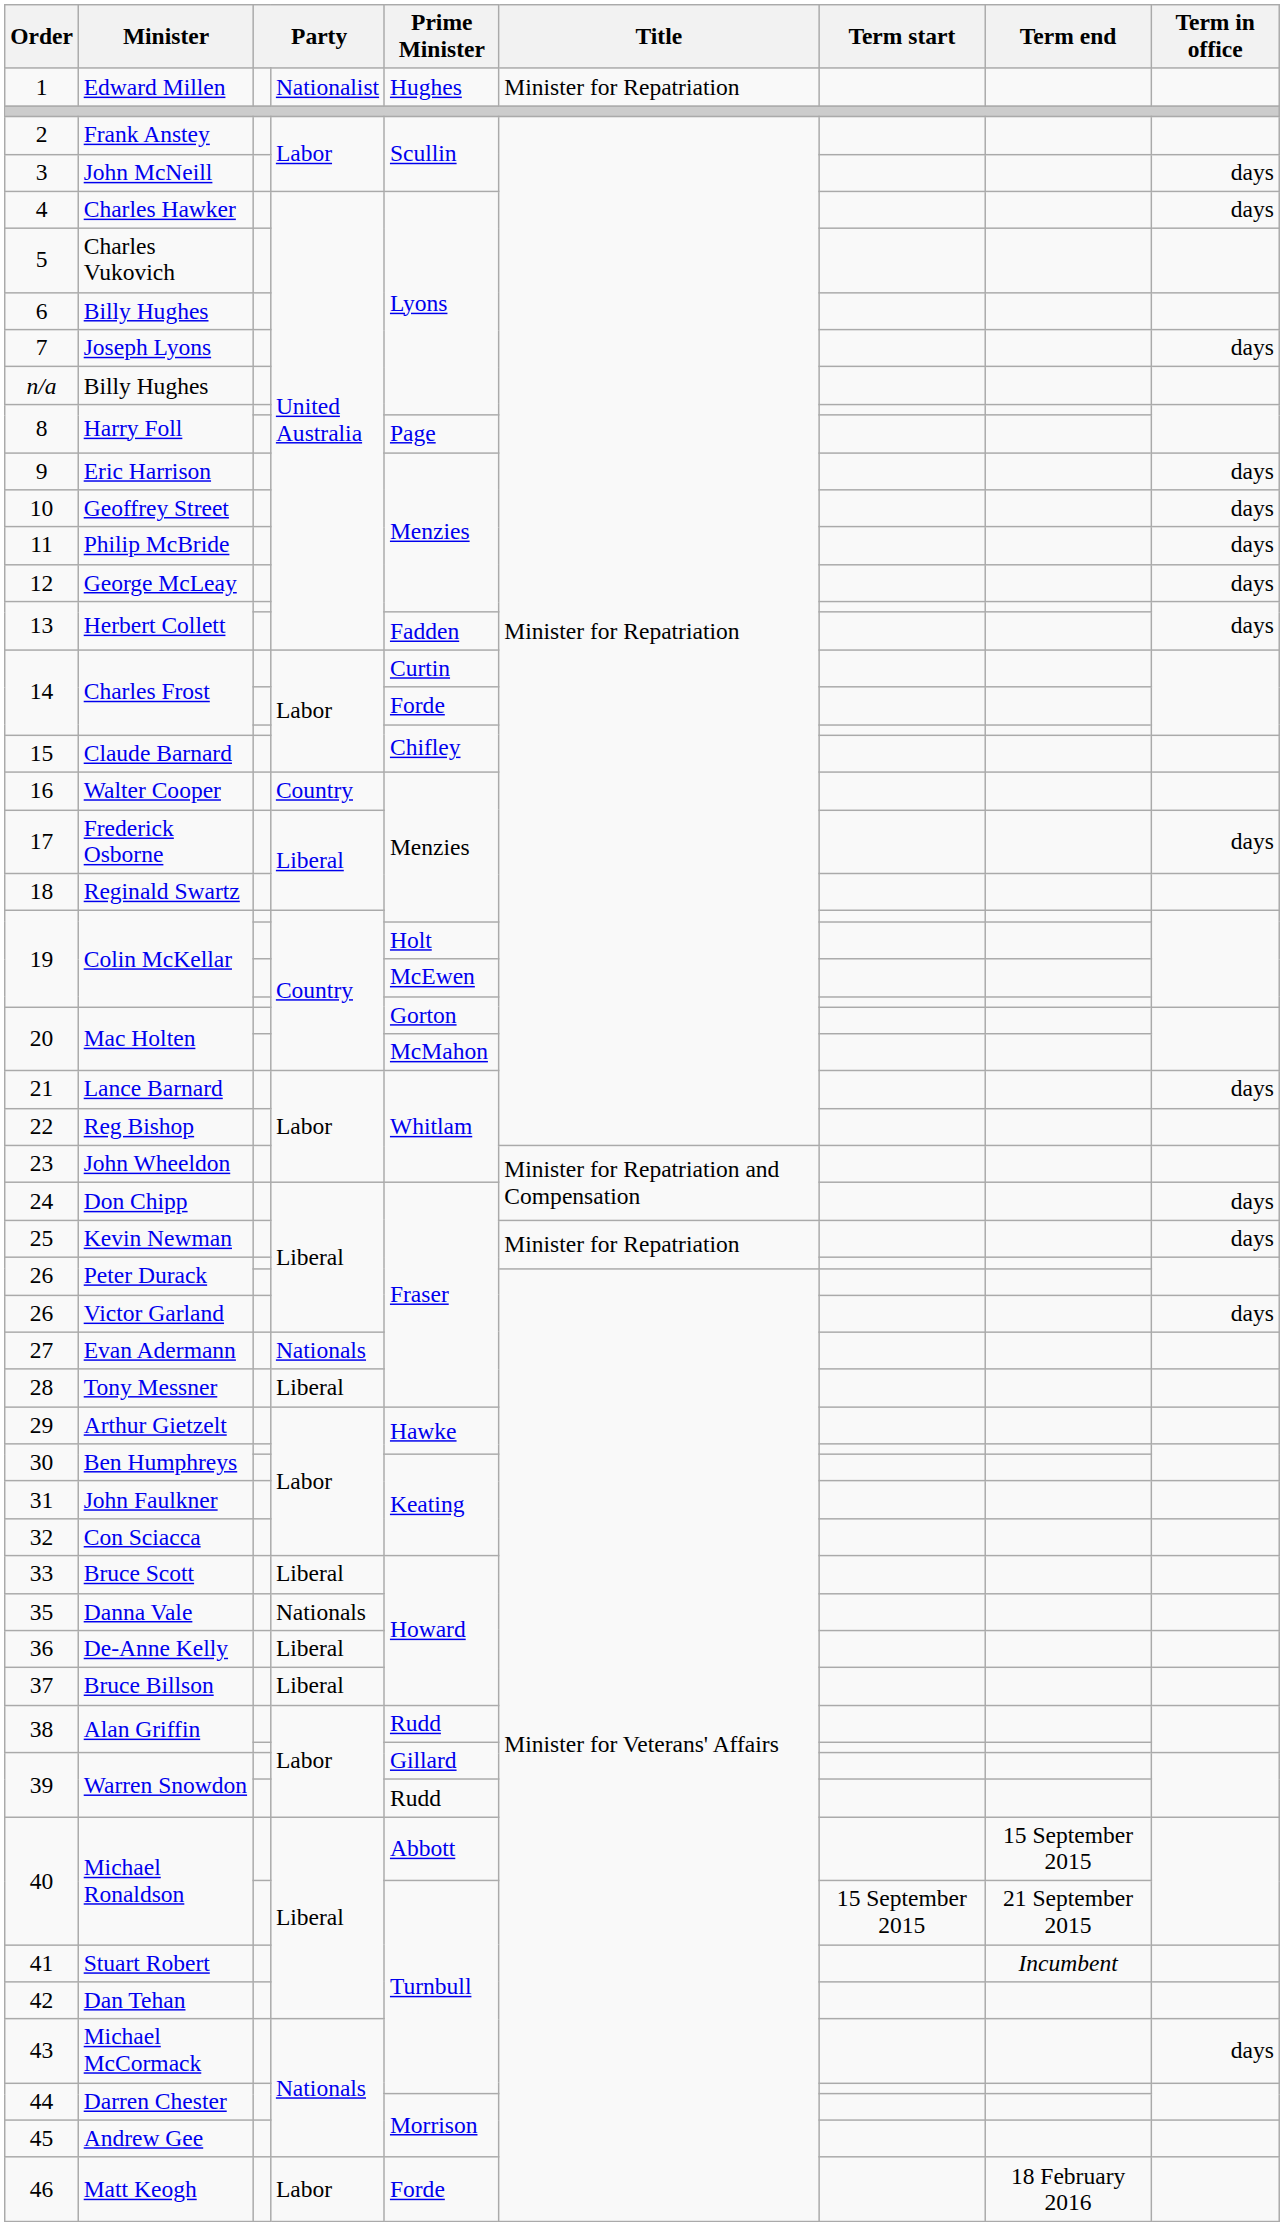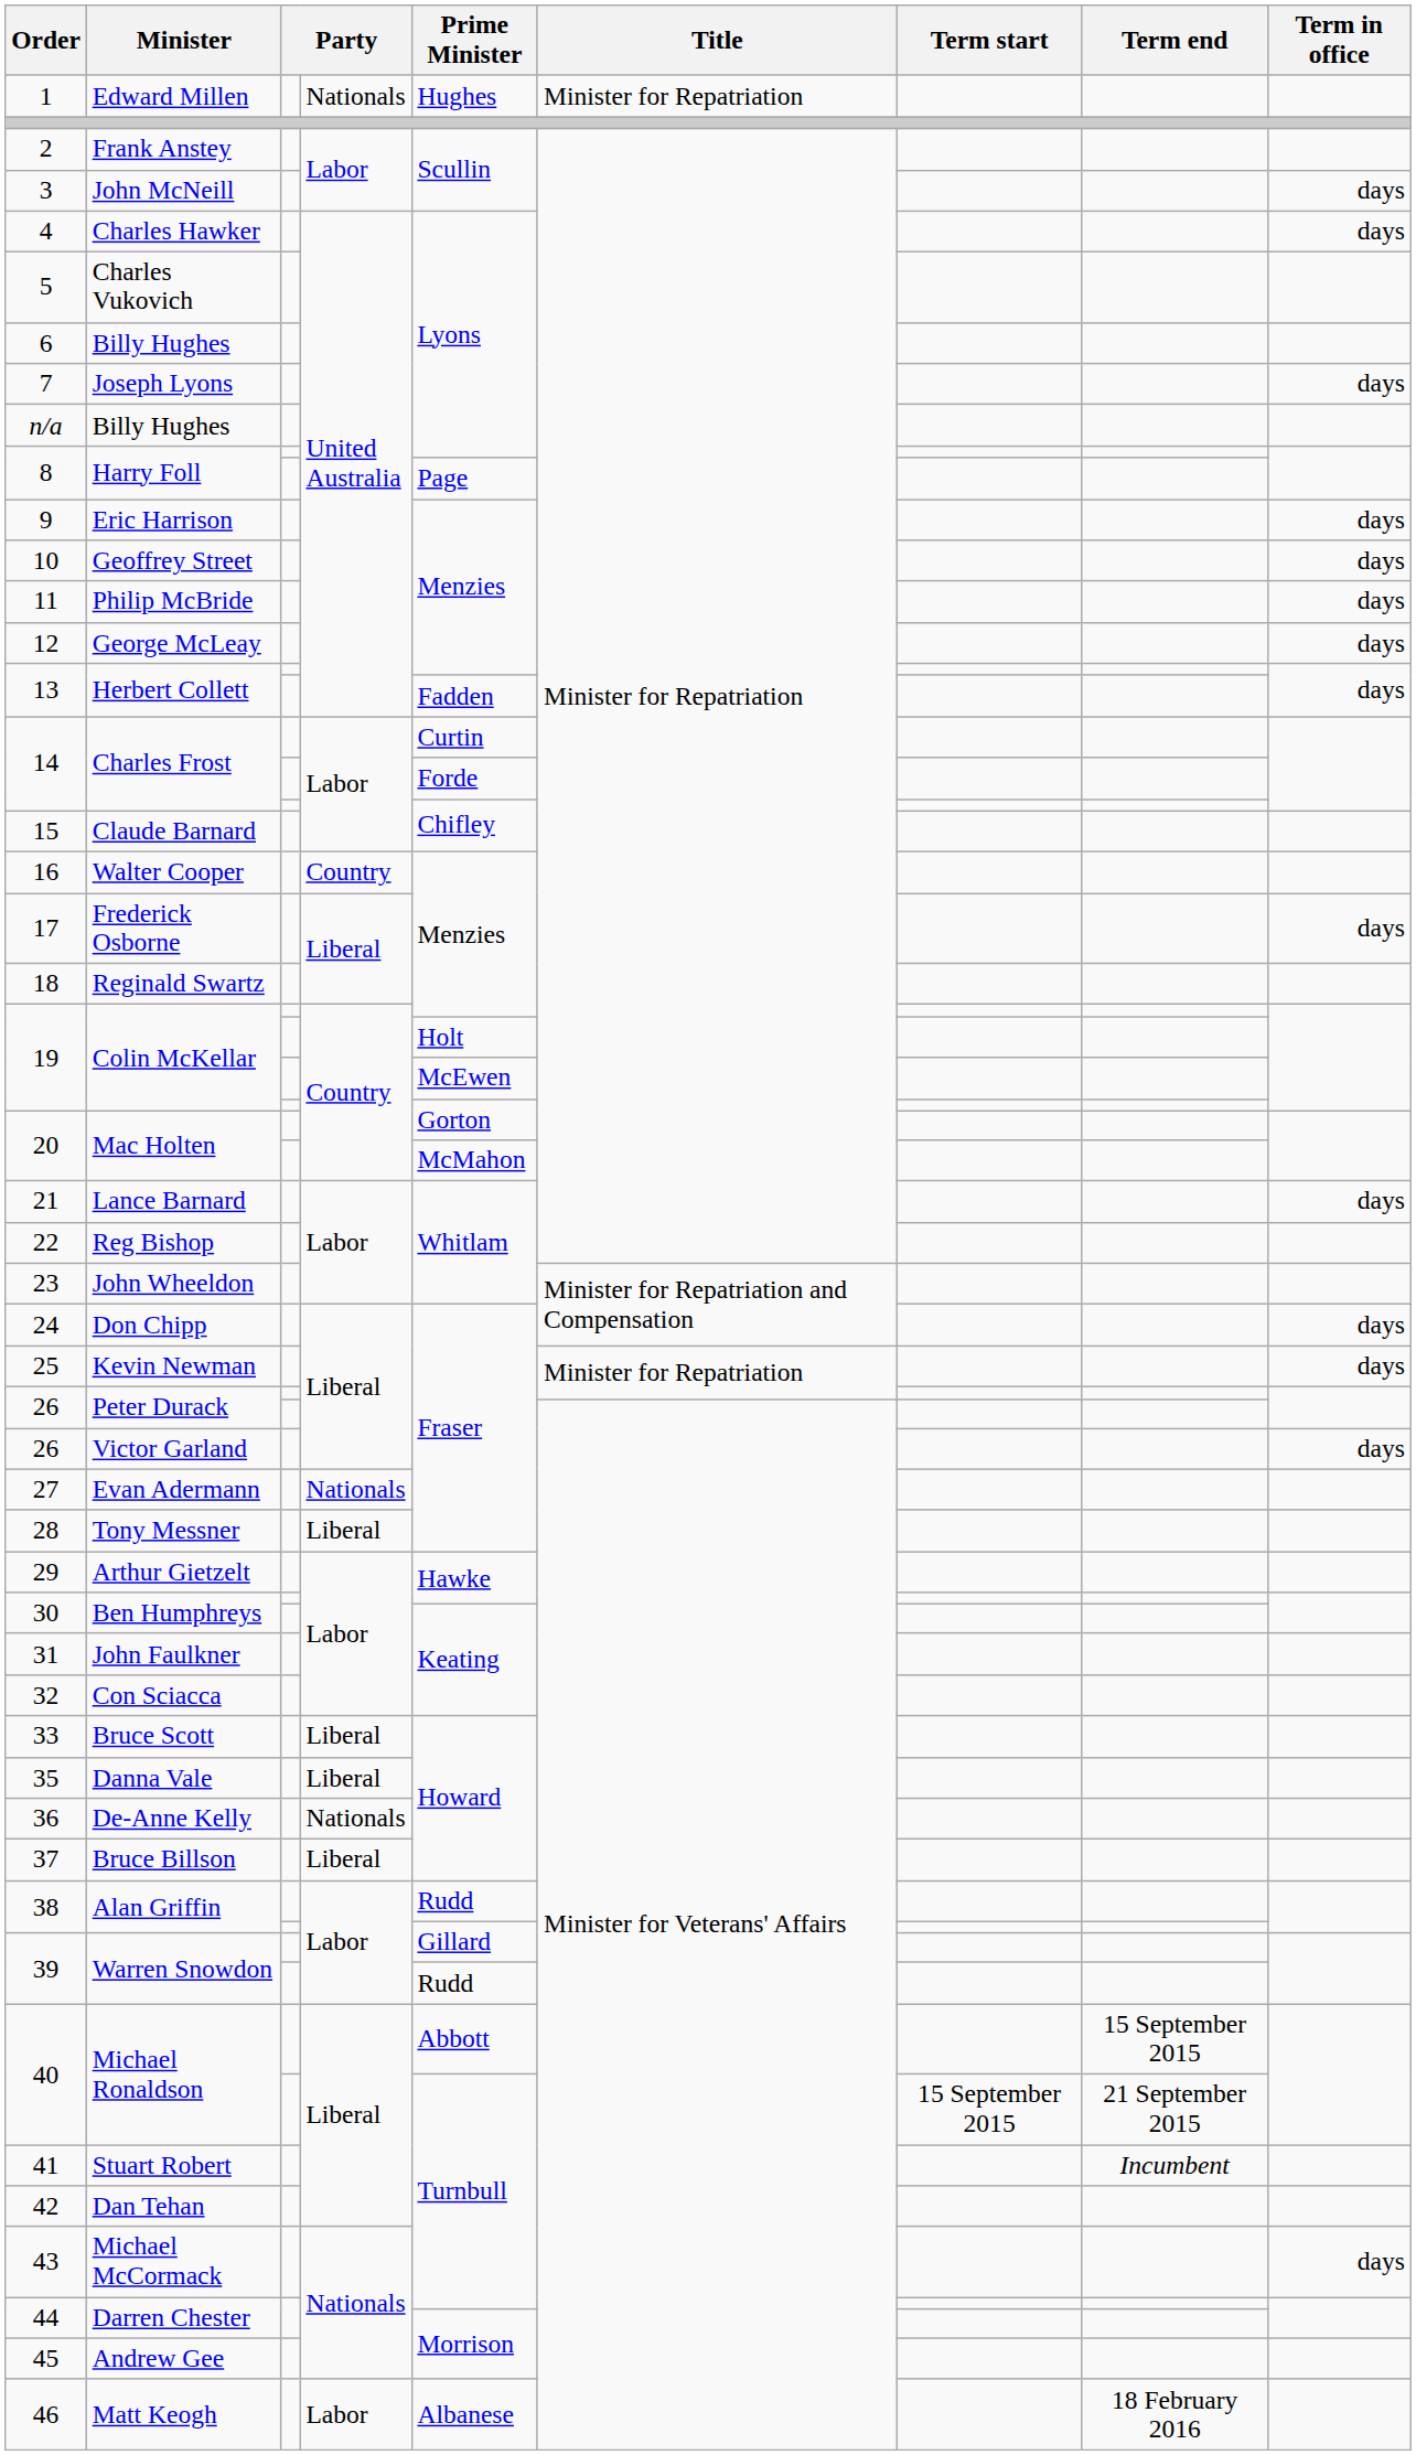 <table class="wikitable">
 <tr>
 <th width=5>Order</th>
 <th width=150>Minister</th>
 <th width=125 colspan="2">Party</th>
 <th width=75>Prime Minister</th>
 <th width=350>Title</th>
 <th width=150>Term start</th>
 <th width=150>Term end</th>
 <th width=130>Term in office</th>
 </tr>
 <tr>
 <td align=center>1</td>
 <td><a href='#'>Edward Millen</a></td>
 <td></td>
-<td><a href='#'>Nationalist</a></td>
+<td>Nationals</td>
 <td><a href='#'>Hughes</a></td>
 <td>Minister for Repatriation</td>
 <td align=center></td>
 <td align=center></td>
 <td align=right></td>
 </tr>
 <tr>
 <th colspan=9 style="background: #cccccc;"></th>
 </tr>
 <tr>
 <td align=center>2</td>
 <td><a href='#'>Frank Anstey</a></td>
 <td></td>
 <td rowspan = "2"><a href='#'>Labor</a></td>
 <td rowspan=2><a href='#'>Scullin</a></td>
 <td rowspan=30>Minister for Repatriation</td>
 <td align=center></td>
 <td align=center></td>
 <td align=right></td>
 </tr>
 <tr>
 <td align=center>3</td>
 <td><a href='#'>John McNeill</a></td>
 <td></td>
 <td align=center></td>
 <td align=center></td>
 <td align=right> days</td>
 </tr>
 <tr>
 <td align=center>4</td>
 <td><a href='#'>Charles Hawker</a></td>
 <td></td>
 <td rowspan = "13"><a href='#'>United Australia</a></td>
 <td rowspan = "6"><a href='#'>Lyons</a></td>
 <td align=center></td>
 <td align=center></td>
 <td align=right> days</td>
 </tr>
 <tr>
 <td align=center>5</td>
 <td>Charles Vukovich</td>
 <td></td>
 <td align=center></td>
 <td align=center></td>
 <td align=right></td>
 </tr>
 <tr>
 <td align=center>6</td>
 <td><a href='#'>Billy Hughes</a></td>
 <td></td>
 <td align=center></td>
 <td align=center></td>
 <td align=right></td>
 </tr>
 <tr>
 <td align=center>7</td>
 <td><a href='#'>Joseph Lyons</a></td>
 <td></td>
 <td align=center></td>
 <td align=center></td>
 <td align=right> days</td>
 </tr>
 <tr>
 <td align=center><em>n/a</em></td>
 <td>Billy Hughes</td>
 <td></td>
 <td align=center></td>
 <td align=center></td>
 <td align=right></td>
 </tr>
 <tr>
 <td rowspan=2 align=center>8</td>
 <td rowspan=2><a href='#'>Harry Foll</a></td>
 <td></td>
 <td align=center></td>
 <td align=center></td>
 <td rowspan=2 align=right></td>
 </tr>
 <tr>
 <td></td>
 <td><a href='#'>Page</a></td>
 <td align=center></td>
 <td align=center></td>
 </tr>
 <tr>
 <td align=center>9</td>
 <td><a href='#'>Eric Harrison</a></td>
 <td></td>
 <td rowspan=5><a href='#'>Menzies</a></td>
 <td align=center></td>
 <td align=center></td>
 <td align=right> days</td>
 </tr>
 <tr>
 <td align=center>10</td>
 <td><a href='#'>Geoffrey Street</a></td>
 <td></td>
 <td align=center></td>
 <td align=center></td>
 <td align=right> days</td>
 </tr>
 <tr>
 <td align=center>11</td>
 <td><a href='#'>Philip McBride</a></td>
 <td></td>
 <td align=center></td>
 <td align=center></td>
 <td align=right> days</td>
 </tr>
 <tr>
 <td align=center>12</td>
 <td><a href='#'>George McLeay</a></td>
 <td></td>
 <td align=center></td>
 <td align=center></td>
 <td align=right> days</td>
 </tr>
 <tr>
 <td rowspan=2 align=center>13</td>
 <td rowspan=2><a href='#'>Herbert Collett</a></td>
 <td></td>
 <td align=center></td>
 <td align=center></td>
 <td rowspan=2 align=right> days</td>
 </tr>
 <tr>
 <td></td>
 <td><a href='#'>Fadden</a></td>
 <td align=center></td>
 <td align=center></td>
 </tr>
 <tr>
 <td rowspan=3 align=center>14</td>
 <td rowspan=3><a href='#'>Charles Frost</a></td>
 <td></td>
 <td rowspan=4>Labor</td>
 <td><a href='#'>Curtin</a></td>
 <td align=center></td>
 <td align=center></td>
 <td rowspan=3 align=right></td>
 </tr>
 <tr>
 <td></td>
 <td><a href='#'>Forde</a></td>
 <td align=center></td>
 <td align=center></td>
 </tr>
 <tr>
 <td></td>
 <td rowspan=2><a href='#'>Chifley</a></td>
 <td align=center></td>
 <td align=center></td>
 </tr>
 <tr>
 <td align=center>15</td>
 <td><a href='#'>Claude Barnard</a></td>
 <td></td>
 <td align=center></td>
 <td align=center></td>
 <td align=right></td>
 </tr>
 <tr>
 <td align=center>16</td>
 <td><a href='#'>Walter Cooper</a></td>
 <td></td>
 <td><a href='#'>Country</a></td>
 <td rowspan=4>Menzies</td>
 <td align=center></td>
 <td align=center></td>
 <td align=right><strong></strong></td>
 </tr>
 <tr>
 <td align=center>17</td>
 <td><a href='#'>Frederick Osborne</a></td>
 <td></td>
 <td rowspan=2><a href='#'>Liberal</a></td>
 <td align=center></td>
 <td align=center></td>
 <td align=right> days</td>
 </tr>
 <tr>
 <td align=center>18</td>
 <td><a href='#'>Reginald Swartz</a></td>
 <td></td>
 <td align=center></td>
 <td align=center></td>
 <td align=right></td>
 </tr>
 <tr>
 <td rowspan=4 align=center>19</td>
 <td rowspan=4><a href='#'>Colin McKellar</a></td>
 <td></td>
 <td rowspan=6><a href='#'>Country</a></td>
 <td align=center></td>
 <td align=center></td>
 <td rowspan=4 align=right></td>
 </tr>
 <tr>
 <td></td>
 <td><a href='#'>Holt</a></td>
 <td align=center></td>
 <td align=center></td>
 </tr>
 <tr>
 <td></td>
 <td><a href='#'>McEwen</a></td>
 <td align=center></td>
 <td align=center></td>
 </tr>
 <tr>
 <td></td>
 <td rowspan=2><a href='#'>Gorton</a></td>
 <td align=center></td>
 <td align=center></td>
 </tr>
 <tr>
 <td rowspan=2 align=center>20</td>
 <td rowspan=2><a href='#'>Mac Holten</a></td>
 <td></td>
 <td align=center></td>
 <td align=center></td>
 <td rowspan=2 align=right></td>
 </tr>
 <tr>
 <td></td>
 <td><a href='#'>McMahon</a></td>
 <td align=center></td>
 <td align=center></td>
 </tr>
 <tr>
 <td align=center>21</td>
 <td><a href='#'>Lance Barnard</a></td>
 <td></td>
 <td rowspan=3>Labor</td>
 <td rowspan=3><a href='#'>Whitlam</a></td>
 <td align=center></td>
 <td align=center></td>
 <td align=right> days</td>
 </tr>
 <tr>
 <td align=center>22</td>
 <td><a href='#'>Reg Bishop</a></td>
 <td></td>
 <td align=center></td>
 <td align=center></td>
 <td align=right></td>
 </tr>
 <tr>
 <td align=center>23</td>
 <td><a href='#'>John Wheeldon</a></td>
 <td></td>
 <td rowspan=2>Minister for Repatriation and Compensation</td>
 <td align=center></td>
 <td align=center></td>
 <td align=right></td>
 </tr>
 <tr>
 <td align=center>24</td>
 <td><a href='#'>Don Chipp</a></td>
 <td></td>
 <td rowspan=5>Liberal</td>
 <td rowspan=7><a href='#'>Fraser</a></td>
 <td align=center></td>
 <td align=center></td>
 <td align=right> days</td>
 </tr>
 <tr>
 <td align=center>25</td>
 <td><a href='#'>Kevin Newman</a></td>
 <td></td>
 <td rowspan=2>Minister for Repatriation</td>
 <td align=center></td>
 <td align=center></td>
 <td align=right> days</td>
 </tr>
 <tr>
 <td rowspan=2 align=center>26</td>
 <td rowspan=2><a href='#'>Peter Durack</a></td>
 <td></td>
 <td align=center></td>
 <td align=center></td>
 <td rowspan=2 align=right></td>
 </tr>
 <tr>
 <td></td>
 <td rowspan=26>Minister for Veterans' Affairs</td>
 <td align=center></td>
 <td align=center></td>
 </tr>
 <tr>
 <td align=center>26</td>
 <td><a href='#'>Victor Garland</a></td>
 <td></td>
 <td align=center></td>
 <td align=center></td>
 <td align=right> days</td>
 </tr>
 <tr>
 <td align=center>27</td>
 <td><a href='#'>Evan Adermann</a></td>
 <td></td>
 <td><a href='#'>Nationals</a></td>
 <td align=center></td>
 <td align=center></td>
 <td align=right></td>
 </tr>
 <tr>
 <td align=center>28</td>
 <td><a href='#'>Tony Messner</a></td>
 <td></td>
 <td>Liberal</td>
 <td align=center></td>
 <td align=center></td>
 <td align=right></td>
 </tr>
 <tr>
 <td align=center>29</td>
 <td><a href='#'>Arthur Gietzelt</a></td>
 <td></td>
 <td rowspan=5>Labor</td>
 <td rowspan=2><a href='#'>Hawke</a></td>
 <td align=center></td>
 <td align=center></td>
 <td align=right></td>
 </tr>
 <tr>
 <td rowspan=2 align=center>30</td>
 <td rowspan=2><a href='#'>Ben Humphreys</a></td>
 <td></td>
 <td align=center></td>
 <td align=center></td>
 <td rowspan=2 align=right></td>
 </tr>
 <tr>
 <td></td>
 <td rowspan=3><a href='#'>Keating</a></td>
 <td align=center></td>
 <td align=center></td>
 </tr>
 <tr>
 <td align=center>31</td>
 <td><a href='#'>John Faulkner</a></td>
 <td></td>
 <td align=center></td>
 <td align=center></td>
 <td align=right></td>
 </tr>
 <tr>
 <td align=center>32</td>
 <td><a href='#'>Con Sciacca</a></td>
 <td></td>
 <td align=center></td>
 <td align=center></td>
 <td align=right></td>
 </tr>
 <tr>
 <td align=center>33</td>
 <td><a href='#'>Bruce Scott</a></td>
 <td></td>
 <td>Liberal</td>
 <td rowspan=4><a href='#'>Howard</a></td>
 <td align=center></td>
 <td align=center></td>
 <td align=right></td>
 </tr>
 <tr>
 <td align=center>35</td>
 <td><a href='#'>Danna Vale</a></td>
 <td></td>
-<td>Nationals</td>
+<td>Liberal</td>
 <td align=center></td>
 <td align=center></td>
 <td align=right></td>
 </tr>
 <tr>
 <td align=center>36</td>
 <td><a href='#'>De-Anne Kelly</a></td>
 <td></td>
-<td>Liberal</td>
+<td>Nationals</td>
 <td align=center></td>
 <td align=center></td>
 <td align=right></td>
 </tr>
 <tr>
 <td align=center>37</td>
 <td><a href='#'>Bruce Billson</a></td>
 <td></td>
 <td>Liberal</td>
 <td align=center></td>
 <td align=center></td>
 <td align=right></td>
 </tr>
 <tr>
 <td rowspan=2 align=center>38</td>
 <td rowspan=2><a href='#'>Alan Griffin</a></td>
 <td></td>
 <td rowspan=4>Labor</td>
 <td><a href='#'>Rudd</a></td>
 <td align=center></td>
 <td align=center></td>
 <td rowspan=2 align=right></td>
 </tr>
 <tr>
 <td></td>
 <td rowspan=2><a href='#'>Gillard</a></td>
 <td align=center></td>
 <td align=center></td>
 </tr>
 <tr>
 <td rowspan=2 align=center>39</td>
 <td rowspan=2><a href='#'>Warren Snowdon</a></td>
 <td></td>
 <td align=center></td>
 <td align=center></td>
 <td rowspan=2 align=right></td>
 </tr>
 <tr>
 <td></td>
 <td>Rudd</td>
 <td align=center></td>
 <td align=center></td>
 </tr>
 <tr>
 <td rowspan=2 align=center>40</td>
 <td rowspan=2><a href='#'>Michael Ronaldson</a></td>
 <td></td>
 <td rowspan=4>Liberal</td>
 <td><a href='#'>Abbott</a></td>
 <td align=center></td>
 <td align=center>15 September 2015</td>
 <td rowspan=2 align=right></td>
 </tr>
 <tr>
 <td> </td>
 <td rowspan=5><a href='#'>Turnbull</a></td>
 <td align=center>15 September 2015</td>
 <td align=center>21 September 2015</td>
 </tr>
 <tr>
 <td align=center>41</td>
 <td><a href='#'>Stuart Robert</a></td>
 <td> </td>
 <td align=center></td>
 <td align=center><em>Incumbent</em></td>
 <td align=right></td>
 </tr>
 <tr>
 <td align=center>42</td>
 <td><a href='#'>Dan Tehan</a></td>
 <td> </td>
 <td align=center></td>
 <td align=center></td>
 <td align=right></td>
 </tr>
 <tr>
 <td align=center>43</td>
 <td><a href='#'>Michael McCormack</a></td>
 <td> </td>
 <td rowspan=4><a href='#'>Nationals</a></td>
 <td align=center></td>
 <td align=center></td>
 <td align=right> days</td>
 </tr>
 <tr>
 <td rowspan=2 align=center>44</td>
 <td rowspan=2><a href='#'>Darren Chester</a></td>
 <td rowspan=2 > </td>
 <td align=center></td>
 <td align=center></td>
 <td rowspan=2 align=right></td>
 </tr>
 <tr>
 <td rowspan=2><a href='#'>Morrison</a></td>
 <td align=center></td>
 <td align=center></td>
 </tr>
 <tr>
 <td align=center>45</td>
 <td><a href='#'>Andrew Gee</a></td>
 <td> </td>
 <td align=center></td>
 <td align=center></td>
 <td align=right></td>
 </tr>
 <tr>
 <td align=center>46</td>
 <td><a href='#'>Matt Keogh</a></td>
 <td> </td>
 <td>Labor</td>
-<td><a href='#'>Forde</a></td>
+<td><a href='#'>Albanese</a></td>
 <td align=center></td>
 <td align=center>18 February 2016</td>
 <td align=right></td>
 </tr>
 </table>
